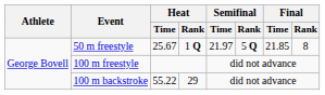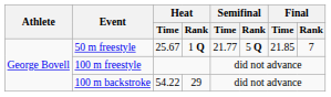 <table class=wikitable style="font-size:90%">
 <tr>
 <th rowspan="2">Athlete</th>
 <th rowspan="2">Event</th>
 <th colspan="2">Heat</th>
 <th colspan="2">Semifinal</th>
 <th colspan="2">Final</th>
 </tr>
 <tr style="font-size:95%">
 <th>Time</th>
 <th>Rank</th>
 <th>Time</th>
 <th>Rank</th>
 <th>Time</th>
 <th>Rank</th>
 </tr>
 <tr align=center>
 <td align=left rowspan=3><a href='#'>George Bovell</a></td>
 <td align=left><a href='#'>50 m freestyle</a></td>
 <td>25.67</td>
 <td>1 <strong>Q</strong></td>
-<td>21.97</td>
+<td>21.77</td>
 <td>5 <strong>Q</strong></td>
 <td>21.85</td>
-<td>8</td>
+<td>7</td>
 </tr>
 <tr align=center>
 <td align=left><a href='#'>100 m freestyle</a></td>
 <td colspan=2></td>
 <td colspan=4>did not advance</td>
 </tr>
 <tr align=center>
 <td align=left><a href='#'>100 m backstroke</a></td>
-<td>55.22</td>
+<td>54.22</td>
 <td>29</td>
 <td colspan=4>did not advance</td>
 </tr>
 </table>
